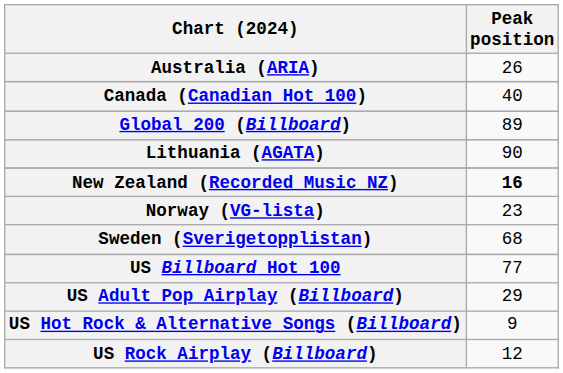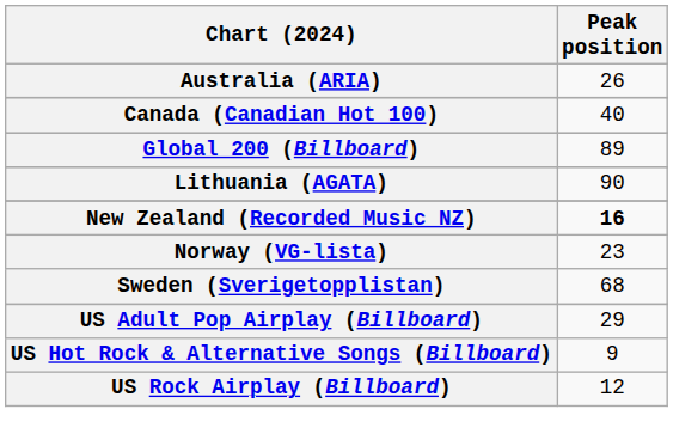 <table class="wikitable sortable plainrowheaders" style="text-align:center">
 <tr>
 <th scope="col">Chart (2024)</th>
 <th scope="col">Peak<br>position</th>
 </tr>
 <tr>
 <th scope="row">Australia (<a href='#'>ARIA</a>)</th>
 <td>26</td>
 </tr>
 <tr>
 </tr>
 <tr>
 <th scope="row">Canada (<a href='#'>Canadian Hot 100</a>)</th>
 <td>40</td>
 </tr>
 <tr>
 </tr>
 <tr>
 <th scope="row"><a href='#'>Global 200</a> (<em><a href='#'>Billboard</a></em>)</th>
 <td>89</td>
 </tr>
 <tr>
 </tr>
 <tr>
 <th scope="row">Lithuania (<a href='#'>AGATA</a>)</th>
 <td>90</td>
 </tr>
 <tr>
 </tr>
 <tr>
 <th scope="row">New Zealand (<a href='#'>Recorded Music NZ</a>)</th>
 <td><strong>16</strong></td>
 </tr>
 <tr>
 <th scope="row">Norway (<a href='#'>VG-lista</a>)</th>
 <td>23</td>
 </tr>
 <tr>
 <th scope="row">Sweden (<a href='#'>Sverigetopplistan</a>)</th>
 <td>68</td>
 </tr>
 <tr>
 </tr>
 <tr>
 </tr>
 <tr>
-<th scope="row">US <a href='#'><em>Billboard</em> Hot 100</a></th>
-<td>77</td>
-</tr>
-<tr>
 <th scope="row">US <a href='#'>Adult Pop Airplay</a> (<em><a href='#'>Billboard</a></em>)</th>
 <td>29</td>
 </tr>
 <tr>
 <th scope="row">US <a href='#'>Hot Rock & Alternative Songs</a> (<em><a href='#'>Billboard</a></em>)</th>
 <td>9</td>
 </tr>
 <tr>
 <th scope="row">US <a href='#'>Rock Airplay</a> (<em><a href='#'>Billboard</a></em>)</th>
 <td>12</td>
 </tr>
 </table>
